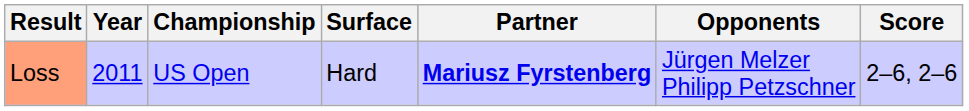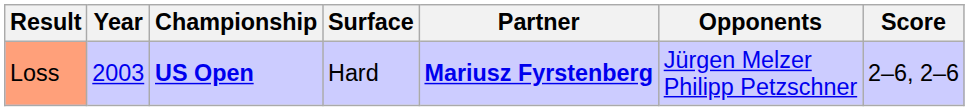 <table class="sortable wikitable">
 <tr>
 <th>Result</th>
 <th>Year</th>
 <th>Championship</th>
 <th>Surface</th>
 <th>Partner</th>
 <th>Opponents</th>
 <th class="unsortable">Score</th>
 </tr>
 <tr bgcolor=#CCCCFF>
 <td style="background:#ffa07a;">Loss</td>
-<td><a href='#'>2011</a></td>
-<td><a href='#'>US Open</a></td>
+<td><a href='#'>2003</a></td>
+<td><strong><a href='#'>US Open</a></strong></td>
 <td>Hard</td>
 <td><strong> <a href='#'>Mariusz Fyrstenberg</a></strong></td>
 <td> <a href='#'>Jürgen Melzer</a><br> <a href='#'>Philipp Petzschner</a></td>
 <td>2–6, 2–6</td>
 </tr>
 </table>
